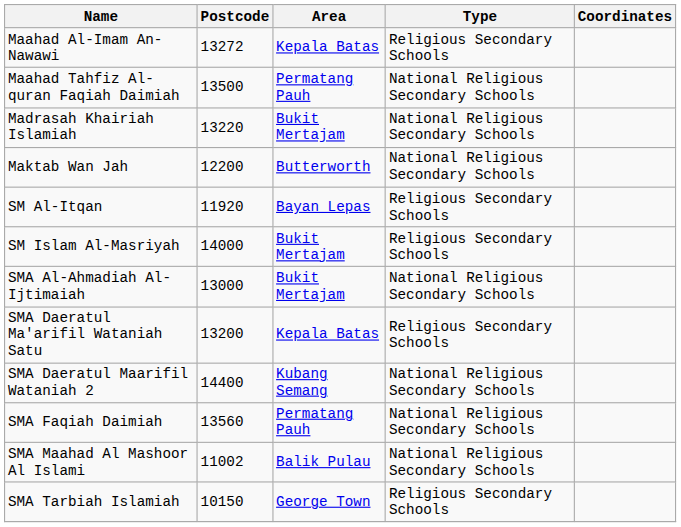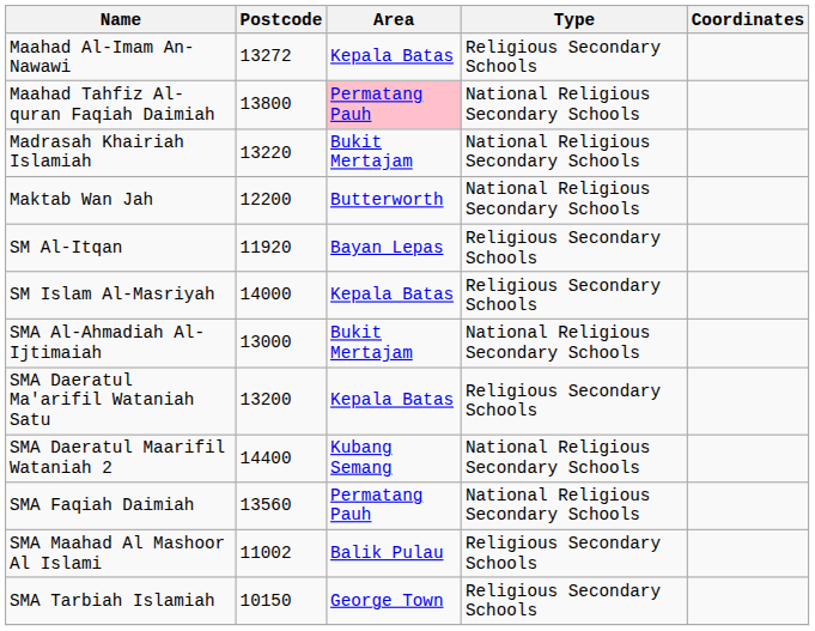 <table class="wikitable sortable">
 <tr>
 <th>Name</th>
 <th>Postcode</th>
 <th>Area</th>
 <th>Type</th>
 <th>Coordinates</th>
 </tr>
 <tr>
 <td>Maahad Al-Imam An-Nawawi</td>
 <td>13272</td>
 <td><a href='#'>Kepala Batas</a></td>
 <td>Religious Secondary Schools</td>
 <td></td>
 </tr>
 <tr>
 <td>Maahad Tahfiz Al-quran Faqiah Daimiah</td>
-<td>13500</td>
-<td><a href='#'>Permatang Pauh</a></td>
+<td>13800</td>
+<td style="background: pink;"><a href='#'>Permatang Pauh</a></td>
 <td>National Religious Secondary Schools</td>
 <td></td>
 </tr>
 <tr>
 <td>Madrasah Khairiah Islamiah</td>
 <td>13220</td>
 <td><a href='#'>Bukit Mertajam</a></td>
 <td>National Religious Secondary Schools</td>
 <td></td>
 </tr>
 <tr>
 <td>Maktab Wan Jah</td>
 <td>12200</td>
 <td><a href='#'>Butterworth</a></td>
 <td>National Religious Secondary Schools</td>
 <td></td>
 </tr>
 <tr>
 <td>SM Al-Itqan</td>
 <td>11920</td>
 <td><a href='#'>Bayan Lepas</a></td>
 <td>Religious Secondary Schools</td>
 <td></td>
 </tr>
 <tr>
 <td>SM Islam Al-Masriyah</td>
 <td>14000</td>
-<td><a href='#'>Bukit Mertajam</a></td>
+<td><a href='#'>Kepala Batas</a></td>
 <td>Religious Secondary Schools</td>
 <td></td>
 </tr>
 <tr>
 <td>SMA Al-Ahmadiah Al-Ijtimaiah</td>
 <td>13000</td>
 <td><a href='#'>Bukit Mertajam</a></td>
 <td>National Religious Secondary Schools</td>
 <td></td>
 </tr>
 <tr>
 <td>SMA Daeratul Ma'arifil Wataniah Satu</td>
 <td>13200</td>
 <td><a href='#'>Kepala Batas</a></td>
 <td>Religious Secondary Schools</td>
 <td></td>
 </tr>
 <tr>
 <td>SMA Daeratul Maarifil Wataniah 2</td>
 <td>14400</td>
 <td><a href='#'>Kubang Semang</a></td>
 <td>National Religious Secondary Schools</td>
 <td></td>
 </tr>
 <tr>
 <td>SMA Faqiah Daimiah</td>
 <td>13560</td>
 <td><a href='#'>Permatang Pauh</a></td>
 <td>National Religious Secondary Schools</td>
 <td></td>
 </tr>
 <tr>
 <td>SMA Maahad Al Mashoor Al Islami</td>
 <td>11002</td>
 <td><a href='#'>Balik Pulau</a></td>
-<td>National Religious Secondary Schools</td>
+<td>Religious Secondary Schools</td>
 <td></td>
 </tr>
 <tr>
 <td>SMA Tarbiah Islamiah</td>
 <td>10150</td>
 <td><a href='#'>George Town</a></td>
 <td>Religious Secondary Schools</td>
 <td></td>
 </tr>
 <tr>
 </tr>
 </table>
